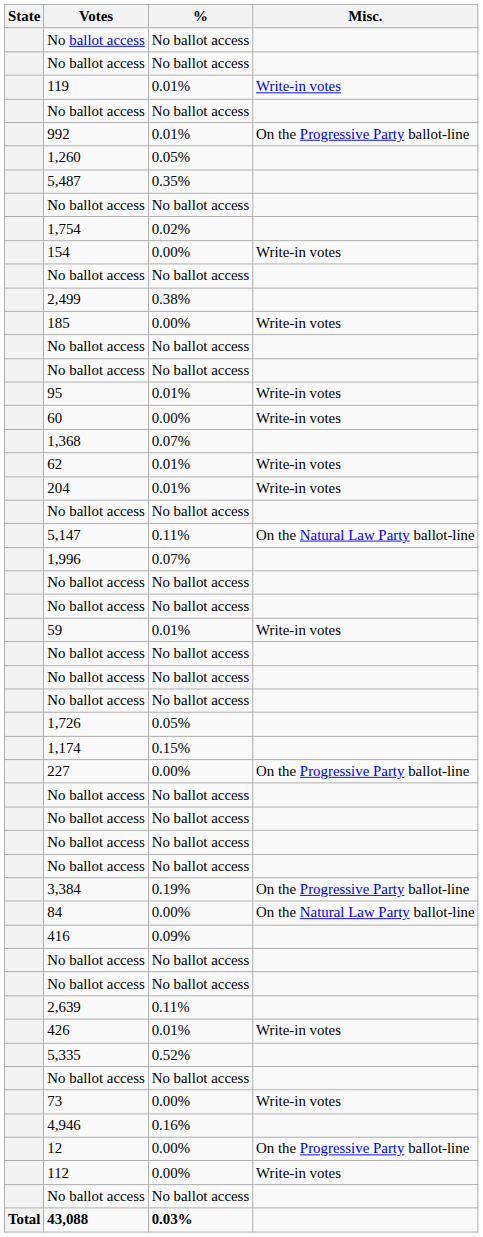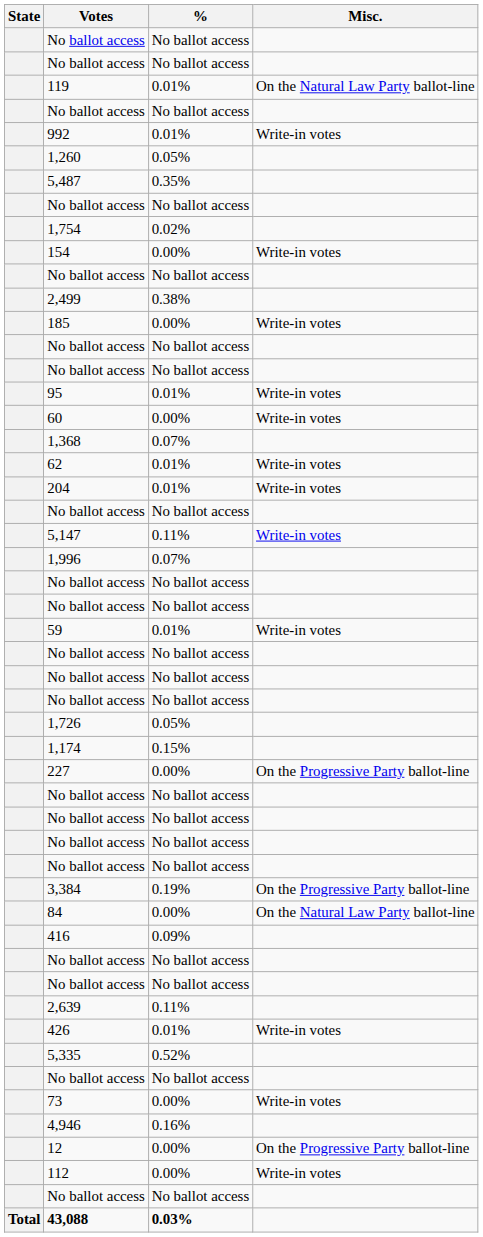 <table class="wikitable sortable mw-collapsible mw-collapsed">
 <tr>
 <th>State</th>
 <th>Votes</th>
 <th>%</th>
 <th>Misc.</th>
 </tr>
 <tr>
 <th></th>
 <td>No <a href='#'>ballot access</a></td>
 <td>No ballot access</td>
 <td></td>
 </tr>
 <tr>
 <th></th>
 <td>No ballot access</td>
 <td>No ballot access</td>
 <td></td>
 </tr>
 <tr>
 <th></th>
 <td>119</td>
 <td>0.01%</td>
-<td><a href='#'>Write-in votes</a></td>
+<td>On the <a href='#'>Natural Law Party</a> ballot-line</td>
 </tr>
 <tr>
 <th></th>
 <td>No ballot access</td>
 <td>No ballot access</td>
 <td></td>
 </tr>
 <tr>
 <th></th>
 <td>992</td>
 <td>0.01%</td>
-<td>On the <a href='#'>Progressive Party</a> ballot-line</td>
+<td>Write-in votes</td>
 </tr>
 <tr>
 <th></th>
 <td>1,260</td>
 <td>0.05%</td>
 <td></td>
 </tr>
 <tr>
 <th></th>
 <td>5,487</td>
 <td>0.35%</td>
 <td></td>
 </tr>
 <tr>
 <th></th>
 <td>No ballot access</td>
 <td>No ballot access</td>
 <td></td>
 </tr>
 <tr>
 <th></th>
 <td>1,754</td>
 <td>0.02%</td>
 <td></td>
 </tr>
 <tr>
 <th></th>
 <td>154</td>
 <td>0.00%</td>
 <td>Write-in votes</td>
 </tr>
 <tr>
 <th></th>
 <td>No ballot access</td>
 <td>No ballot access</td>
 <td></td>
 </tr>
 <tr>
 <th></th>
 <td>2,499</td>
 <td>0.38%</td>
 <td></td>
 </tr>
 <tr>
 <th></th>
 <td>185</td>
 <td>0.00%</td>
 <td>Write-in votes</td>
 </tr>
 <tr>
 <th></th>
 <td>No ballot access</td>
 <td>No ballot access</td>
 <td></td>
 </tr>
 <tr>
 <th></th>
 <td>No ballot access</td>
 <td>No ballot access</td>
 <td></td>
 </tr>
 <tr>
 <th></th>
 <td>95</td>
 <td>0.01%</td>
 <td>Write-in votes</td>
 </tr>
 <tr>
 <th></th>
 <td>60</td>
 <td>0.00%</td>
 <td>Write-in votes</td>
 </tr>
 <tr>
 <th></th>
 <td>1,368</td>
 <td>0.07%</td>
 <td></td>
 </tr>
 <tr>
 <th></th>
 <td>62</td>
 <td>0.01%</td>
 <td>Write-in votes</td>
 </tr>
 <tr>
 <th></th>
 <td>204</td>
 <td>0.01%</td>
 <td>Write-in votes</td>
 </tr>
 <tr>
 <th></th>
 <td>No ballot access</td>
 <td>No ballot access</td>
 <td></td>
 </tr>
 <tr>
 <th></th>
 <td>5,147</td>
 <td>0.11%</td>
-<td>On the <a href='#'>Natural Law Party</a> ballot-line</td>
+<td><a href='#'>Write-in votes</a></td>
 </tr>
 <tr>
 <th></th>
 <td>1,996</td>
 <td>0.07%</td>
 <td></td>
 </tr>
 <tr>
 <th></th>
 <td>No ballot access</td>
 <td>No ballot access</td>
 <td></td>
 </tr>
 <tr>
 <th></th>
 <td>No ballot access</td>
 <td>No ballot access</td>
 <td></td>
 </tr>
 <tr>
 <th></th>
 <td>59</td>
 <td>0.01%</td>
 <td>Write-in votes</td>
 </tr>
 <tr>
 <th></th>
 <td>No ballot access</td>
 <td>No ballot access</td>
 <td></td>
 </tr>
 <tr>
 <th></th>
 <td>No ballot access</td>
 <td>No ballot access</td>
 <td></td>
 </tr>
 <tr>
 <th></th>
 <td>No ballot access</td>
 <td>No ballot access</td>
 <td></td>
 </tr>
 <tr>
 <th></th>
 <td>1,726</td>
 <td>0.05%</td>
 <td></td>
 </tr>
 <tr>
 <th></th>
 <td>1,174</td>
 <td>0.15%</td>
 <td></td>
 </tr>
 <tr>
 <th></th>
 <td>227</td>
 <td>0.00%</td>
 <td>On the <a href='#'>Progressive Party</a> ballot-line</td>
 </tr>
 <tr>
 <th></th>
 <td>No ballot access</td>
 <td>No ballot access</td>
 <td></td>
 </tr>
 <tr>
 <th></th>
 <td>No ballot access</td>
 <td>No ballot access</td>
 <td></td>
 </tr>
 <tr>
 <th></th>
 <td>No ballot access</td>
 <td>No ballot access</td>
 <td></td>
 </tr>
 <tr>
 <th></th>
 <td>No ballot access</td>
 <td>No ballot access</td>
 <td></td>
 </tr>
 <tr>
 <th></th>
 <td>3,384</td>
 <td>0.19%</td>
 <td>On the <a href='#'>Progressive Party</a> ballot-line</td>
 </tr>
 <tr>
 <th></th>
 <td>84</td>
 <td>0.00%</td>
 <td>On the <a href='#'>Natural Law Party</a> ballot-line</td>
 </tr>
 <tr>
 <th></th>
 <td>416</td>
 <td>0.09%</td>
 <td></td>
 </tr>
 <tr>
 <th></th>
 <td>No ballot access</td>
 <td>No ballot access</td>
 <td></td>
 </tr>
 <tr>
 <th></th>
 <td>No ballot access</td>
 <td>No ballot access</td>
 <td></td>
 </tr>
 <tr>
 <th></th>
 <td>2,639</td>
 <td>0.11%</td>
 <td></td>
 </tr>
 <tr>
 <th></th>
 <td>426</td>
 <td>0.01%</td>
 <td>Write-in votes</td>
 </tr>
 <tr>
 <th></th>
 <td>5,335</td>
 <td>0.52%</td>
 <td></td>
 </tr>
 <tr>
 <th></th>
 <td>No ballot access</td>
 <td>No ballot access</td>
 <td></td>
 </tr>
 <tr>
 <th></th>
 <td>73</td>
 <td>0.00%</td>
 <td>Write-in votes</td>
 </tr>
 <tr>
 <th></th>
 <td>4,946</td>
 <td>0.16%</td>
 <td></td>
 </tr>
 <tr>
 <th></th>
 <td>12</td>
 <td>0.00%</td>
 <td>On the <a href='#'>Progressive Party</a> ballot-line</td>
 </tr>
 <tr>
 <th></th>
 <td>112</td>
 <td>0.00%</td>
 <td>Write-in votes</td>
 </tr>
 <tr>
 <th></th>
 <td>No ballot access</td>
 <td>No ballot access</td>
 <td></td>
 </tr>
 <tr>
 <th><strong>Total</strong></th>
 <td><strong>43,088</strong></td>
 <td><strong>0.03%</strong></td>
 <td></td>
 </tr>
 </table>
